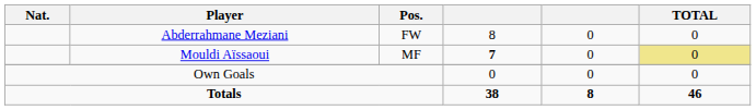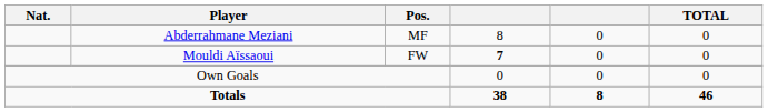 <table class="wikitable sortable alternance"  style="font-size:85%; text-align:center; line-height:14px; width:60%;">
 <tr>
 <th width=10>Nat.</th>
 <th width=140>Player</th>
 <th width=10>Pos.</th>
 <th width=40></th>
 <th width=40></th>
 <th width=40>TOTAL</th>
 </tr>
 <tr>
 <td></td>
 <td><a href='#'>Abderrahmane Meziani</a></td>
-<td>FW</td>
+<td>MF</td>
 <td>8</td>
 <td>0</td>
 <td>0</td>
 </tr>
 <tr>
 <td></td>
 <td><a href='#'>Mouldi Aïssaoui</a></td>
-<td>MF</td>
+<td>FW</td>
 <td><strong>7</strong></td>
 <td>0</td>
-<td style="background: khaki;">0</td>
+<td>0</td>
 </tr>
 <tr>
 </tr>
 <tr class="sortbottom">
 <td colspan="3">Own Goals</td>
 <td>0</td>
 <td>0</td>
 <td>0</td>
 </tr>
 <tr class="sortbottom">
 <td colspan="3"><strong>Totals</strong></td>
 <td><strong>38</strong></td>
 <td><strong>8</strong></td>
 <td><strong>46</strong></td>
 </tr>
 </table>
